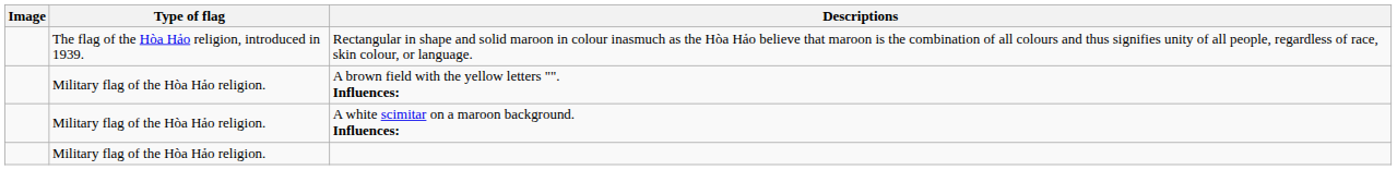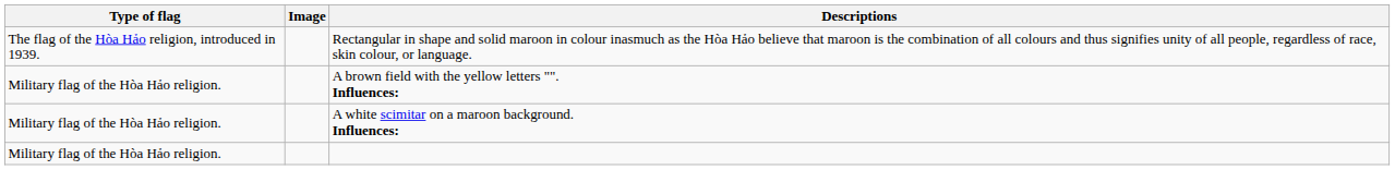 <table class="wikitable">
 <tr>
+<th>Type of flag</th>
 <th>Image</th>
-<th>Type of flag</th>
 <th>Descriptions</th>
 </tr>
 <tr>
+<td>The flag of the <a href='#'>Hòa Hảo</a> religion, introduced in 1939.</td>
 <td></td>
-<td>The flag of the <a href='#'>Hòa Hảo</a> religion, introduced in 1939.</td>
 <td>Rectangular in shape and solid maroon in colour inasmuch as the Hòa Hảo believe that maroon is the combination of all colours and thus signifies unity of all people, regardless of race, skin colour, or language.</td>
 </tr>
 <tr>
+<td>Military flag of the Hòa Hảo religion.</td>
 <td></td>
-<td>Military flag of the Hòa Hảo religion.</td>
 <td>A brown field with the yellow letters "".<br><strong>Influences:</strong> </td>
 </tr>
 <tr>
+<td>Military flag of the Hòa Hảo religion.</td>
 <td></td>
-<td>Military flag of the Hòa Hảo religion.</td>
 <td>A  white <a href='#'>scimitar</a> on a maroon background.<br><strong>Influences:</strong> </td>
 </tr>
 <tr>
+<td>Military flag of the Hòa Hảo religion.</td>
 <td></td>
-<td>Military flag of the Hòa Hảo religion.</td>
 <td></td>
 </tr>
 </table>
